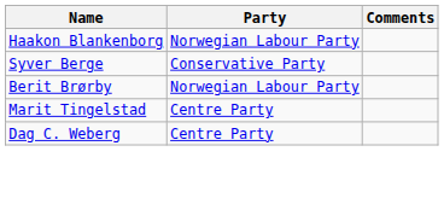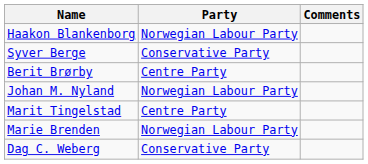 <table class="wikitable">
 <tr>
 <th>Name</th>
 <th>Party</th>
 <th>Comments</th>
 </tr>
 <tr>
 <td><a href='#'>Haakon Blankenborg</a></td>
 <td><a href='#'>Norwegian Labour Party</a></td>
 <td></td>
 </tr>
 <tr>
 <td><a href='#'>Syver Berge</a></td>
 <td><a href='#'>Conservative Party</a></td>
 <td></td>
 </tr>
 <tr>
 <td><a href='#'>Berit Brørby</a></td>
+<td><a href='#'>Centre Party</a></td>
+<td></td>
+</tr>
+<tr>
+<td><a href='#'>Johan M. Nyland</a></td>
 <td><a href='#'>Norwegian Labour Party</a></td>
 <td></td>
 </tr>
 <tr>
 <td><a href='#'>Marit Tingelstad</a></td>
 <td><a href='#'>Centre Party</a></td>
 <td></td>
 </tr>
 <tr>
+<td><a href='#'>Marie Brenden</a></td>
+<td><a href='#'>Norwegian Labour Party</a></td>
+<td></td>
+</tr>
+<tr>
 <td><a href='#'>Dag C. Weberg</a></td>
-<td><a href='#'>Centre Party</a></td>
+<td><a href='#'>Conservative Party</a></td>
 <td></td>
 </tr>
 </table>
